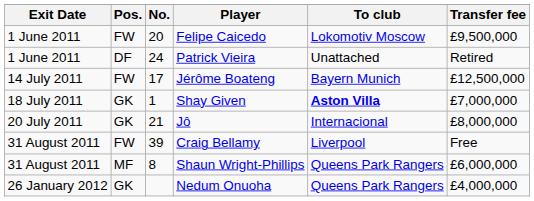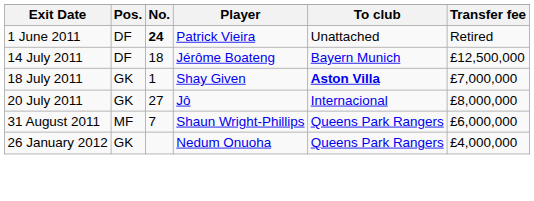 <table class="wikitable">
 <tr>
 </tr>
 <tr>
 <th>Exit Date</th>
 <th>Pos.</th>
 <th>No.</th>
 <th>Player</th>
 <th>To club</th>
 <th>Transfer fee</th>
 </tr>
 <tr>
 <td>1 June 2011</td>
-<td>FW</td>
-<td>20</td>
-<td> <a href='#'>Felipe Caicedo</a></td>
-<td> <a href='#'>Lokomotiv Moscow</a></td>
-<td>£9,500,000</td>
-</tr>
-<tr>
-<td>1 June 2011</td>
 <td>DF</td>
-<td>24</td>
+<td><strong>24</strong></td>
 <td> <a href='#'>Patrick Vieira</a></td>
 <td>Unattached</td>
 <td>Retired</td>
 </tr>
 <tr>
 <td>14 July 2011</td>
-<td>FW</td>
-<td>17</td>
+<td>DF</td>
+<td>18</td>
 <td> <a href='#'>Jérôme Boateng</a></td>
 <td> <a href='#'>Bayern Munich</a></td>
 <td>£12,500,000</td>
 </tr>
 <tr>
 <td>18 July 2011</td>
 <td>GK</td>
 <td>1</td>
 <td> <a href='#'>Shay Given</a></td>
 <td><strong> <a href='#'>Aston Villa</a></strong></td>
 <td>£7,000,000</td>
 </tr>
 <tr>
 <td>20 July 2011</td>
 <td>GK</td>
-<td>21</td>
+<td>27</td>
 <td> <a href='#'>Jô</a></td>
 <td> <a href='#'>Internacional</a></td>
 <td>£8,000,000</td>
 </tr>
 <tr>
 <td>31 August 2011</td>
-<td>FW</td>
-<td>39</td>
-<td> <a href='#'>Craig Bellamy</a></td>
-<td> <a href='#'>Liverpool</a></td>
-<td>Free</td>
-</tr>
-<tr>
-<td>31 August 2011</td>
 <td>MF</td>
-<td>8</td>
+<td>7</td>
 <td> <a href='#'>Shaun Wright-Phillips</a></td>
 <td> <a href='#'>Queens Park Rangers</a></td>
 <td>£6,000,000</td>
 </tr>
 <tr>
 <td>26 January 2012</td>
 <td>GK</td>
 <td></td>
 <td> <a href='#'>Nedum Onuoha</a></td>
 <td> <a href='#'>Queens Park Rangers</a></td>
 <td>£4,000,000</td>
 </tr>
 </table>
